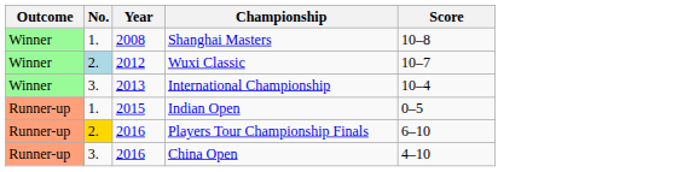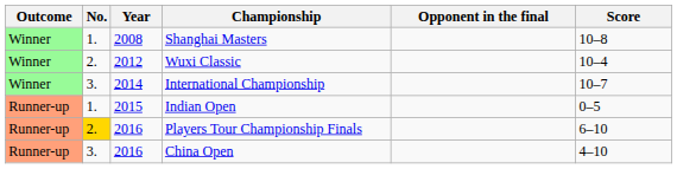 <table class="sortable wikitable">
 <tr>
 <th width="80">Outcome</th>
 <th width="20">No.</th>
 <th width="50">Year</th>
 <th style="width:250px;">Championship</th>
+<th style="width:200px;">Opponent in the final</th>
 <th style="width:100px;">Score</th>
 </tr>
 <tr>
 <td style="background:#98FB98">Winner</td>
 <td>1.</td>
 <td><a href='#'>2008</a></td>
 <td><a href='#'>Shanghai Masters</a></td>
+<td> </td>
 <td>10–8</td>
 </tr>
 <tr>
 <td style="background:#98FB98">Winner</td>
-<td style="background: lightblue;">2.</td>
+<td>2.</td>
 <td><a href='#'>2012</a></td>
 <td><a href='#'>Wuxi Classic</a></td>
-<td>10–7</td>
+<td> </td>
+<td>10–4</td>
 </tr>
 <tr>
 <td style="background:#98FB98">Winner</td>
 <td>3.</td>
-<td><a href='#'>2013</a></td>
+<td><a href='#'>2014</a></td>
 <td><a href='#'>International Championship</a></td>
-<td>10–4</td>
+<td> </td>
+<td>10–7</td>
 </tr>
 <tr>
 <td style="background:#ffa07a;">Runner-up</td>
 <td>1.</td>
 <td><a href='#'>2015</a></td>
 <td><a href='#'>Indian Open</a></td>
+<td> </td>
 <td>0–5</td>
 </tr>
 <tr>
 <td style="background:#ffa07a;">Runner-up</td>
 <td style="background: gold;">2.</td>
 <td><a href='#'>2016</a></td>
 <td><a href='#'>Players Tour Championship Finals</a></td>
+<td> </td>
 <td>6–10</td>
 </tr>
 <tr>
 <td style="background:#ffa07a;">Runner-up</td>
 <td>3.</td>
 <td><a href='#'>2016</a></td>
 <td><a href='#'>China Open</a></td>
+<td> </td>
 <td>4–10</td>
 </tr>
 </table>
